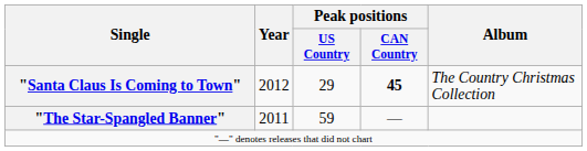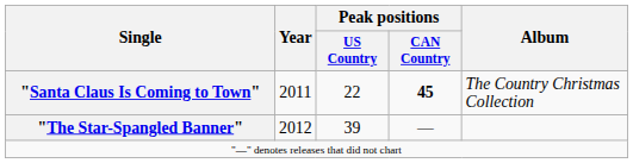 <table class="wikitable plainrowheaders" style="text-align:center;">
 <tr>
 <th rowspan="2" style="width:16em;">Single</th>
 <th rowspan="2">Year</th>
 <th colspan="2">Peak positions</th>
 <th rowspan="2">Album</th>
 </tr>
 <tr style="font-size:smaller;">
 <th style="width:65px;"><a href='#'>US<br>Country</a><br></th>
 <th style="width:65px;"><a href='#'>CAN<br>Country</a><br></th>
 </tr>
 <tr>
 <th scope="row">"<a href='#'>Santa Claus Is Coming to Town</a>"</th>
-<td>2012</td>
-<td>29</td>
+<td>2011</td>
+<td>22</td>
 <td><strong>45</strong></td>
 <td style="text-align:left;"><em>The Country Christmas Collection</em></td>
 </tr>
 <tr>
 <th scope="row">"<a href='#'>The Star-Spangled Banner</a>"</th>
-<td>2011</td>
-<td>59</td>
+<td>2012</td>
+<td>39</td>
 <td>—</td>
 <td></td>
 </tr>
 <tr>
 <td colspan="18" style="font-size:8pt">"—" denotes releases that did not chart</td>
 </tr>
 </table>
